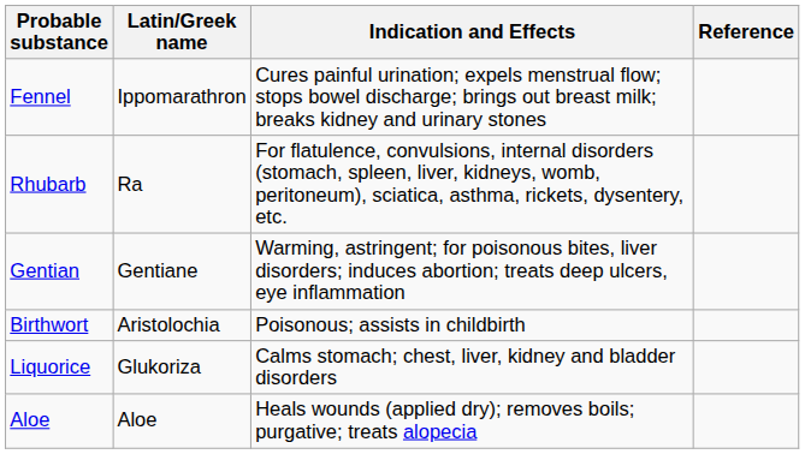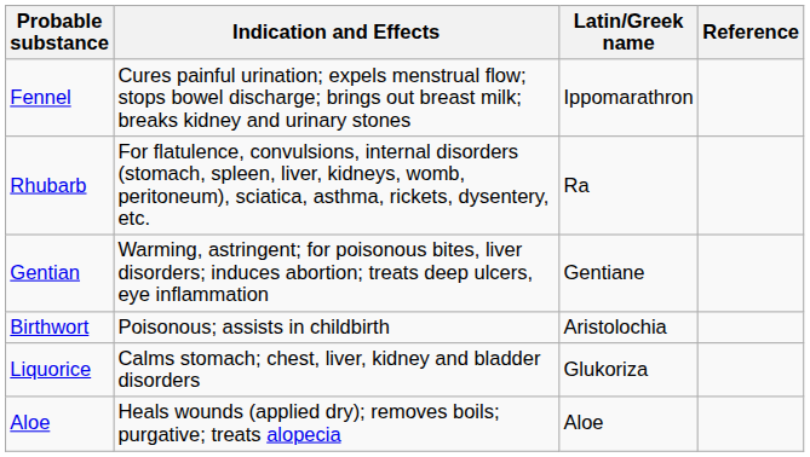 <table class="wikitable">
 <tr>
 <th>Probable<br>substance</th>
+<th>Indication and Effects</th>
 <th>Latin/Greek<br>name</th>
-<th>Indication and Effects</th>
 <th>Reference</th>
 </tr>
 <tr>
 <td><a href='#'>Fennel</a></td>
+<td width="350pt">Cures painful urination; expels menstrual flow; stops bowel discharge; brings out breast milk; breaks kidney and urinary stones</td>
 <td>Ippomarathron</td>
-<td width="350pt">Cures painful urination; expels menstrual flow; stops bowel discharge; brings out breast milk; breaks kidney and urinary stones</td>
 <td></td>
 </tr>
 <tr>
 <td><a href='#'>Rhubarb</a></td>
+<td>For flatulence, convulsions, internal disorders (stomach, spleen, liver, kidneys, womb, peritoneum), sciatica, asthma, rickets, dysentery, etc.</td>
 <td>Ra</td>
-<td>For flatulence, convulsions, internal disorders (stomach, spleen, liver, kidneys, womb, peritoneum), sciatica, asthma, rickets, dysentery, etc.</td>
 <td></td>
 </tr>
 <tr>
 <td><a href='#'>Gentian</a></td>
+<td>Warming, astringent; for poisonous bites, liver disorders; induces abortion; treats deep ulcers, eye inflammation</td>
 <td>Gentiane</td>
-<td>Warming, astringent; for poisonous bites, liver disorders; induces abortion; treats deep ulcers, eye inflammation</td>
 <td></td>
 </tr>
 <tr>
 <td><a href='#'>Birthwort</a></td>
+<td>Poisonous; assists in childbirth</td>
 <td>Aristolochia</td>
-<td>Poisonous; assists in childbirth</td>
 <td></td>
 </tr>
 <tr>
 <td><a href='#'>Liquorice</a></td>
+<td>Calms stomach; chest, liver, kidney and bladder disorders</td>
 <td>Glukoriza</td>
-<td>Calms stomach; chest, liver, kidney and bladder disorders</td>
 <td></td>
 </tr>
 <tr>
 <td><a href='#'>Aloe</a></td>
+<td>Heals wounds (applied dry); removes boils; purgative; treats <a href='#'>alopecia</a></td>
 <td>Aloe</td>
-<td>Heals wounds (applied dry); removes boils; purgative; treats <a href='#'>alopecia</a></td>
 <td></td>
 </tr>
 </table>
